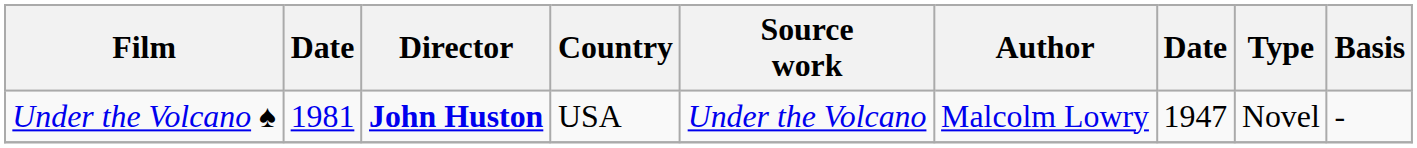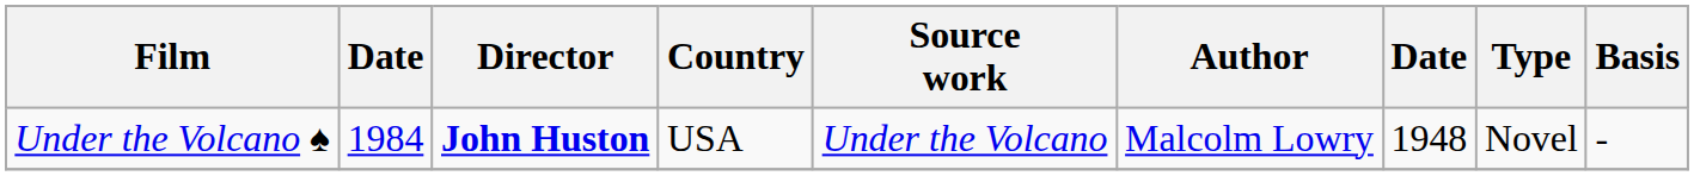 <table class="wikitable">
 <tr>
 <th>Film</th>
 <th>Date</th>
 <th>Director</th>
 <th>Country</th>
 <th>Source<br>work</th>
 <th>Author</th>
 <th>Date</th>
 <th>Type</th>
 <th>Basis</th>
 </tr>
 <tr>
 <td><em><a href='#'>Under the Volcano</a></em> ♠</td>
-<td><a href='#'>1981</a></td>
+<td><a href='#'>1984</a></td>
 <td><strong><a href='#'>John Huston</a></strong></td>
 <td>USA</td>
 <td><em><a href='#'>Under the Volcano</a></em></td>
 <td><a href='#'>Malcolm Lowry</a></td>
-<td>1947</td>
+<td>1948</td>
 <td>Novel</td>
 <td>-</td>
 </tr>
 <tr>
 </tr>
 </table>
